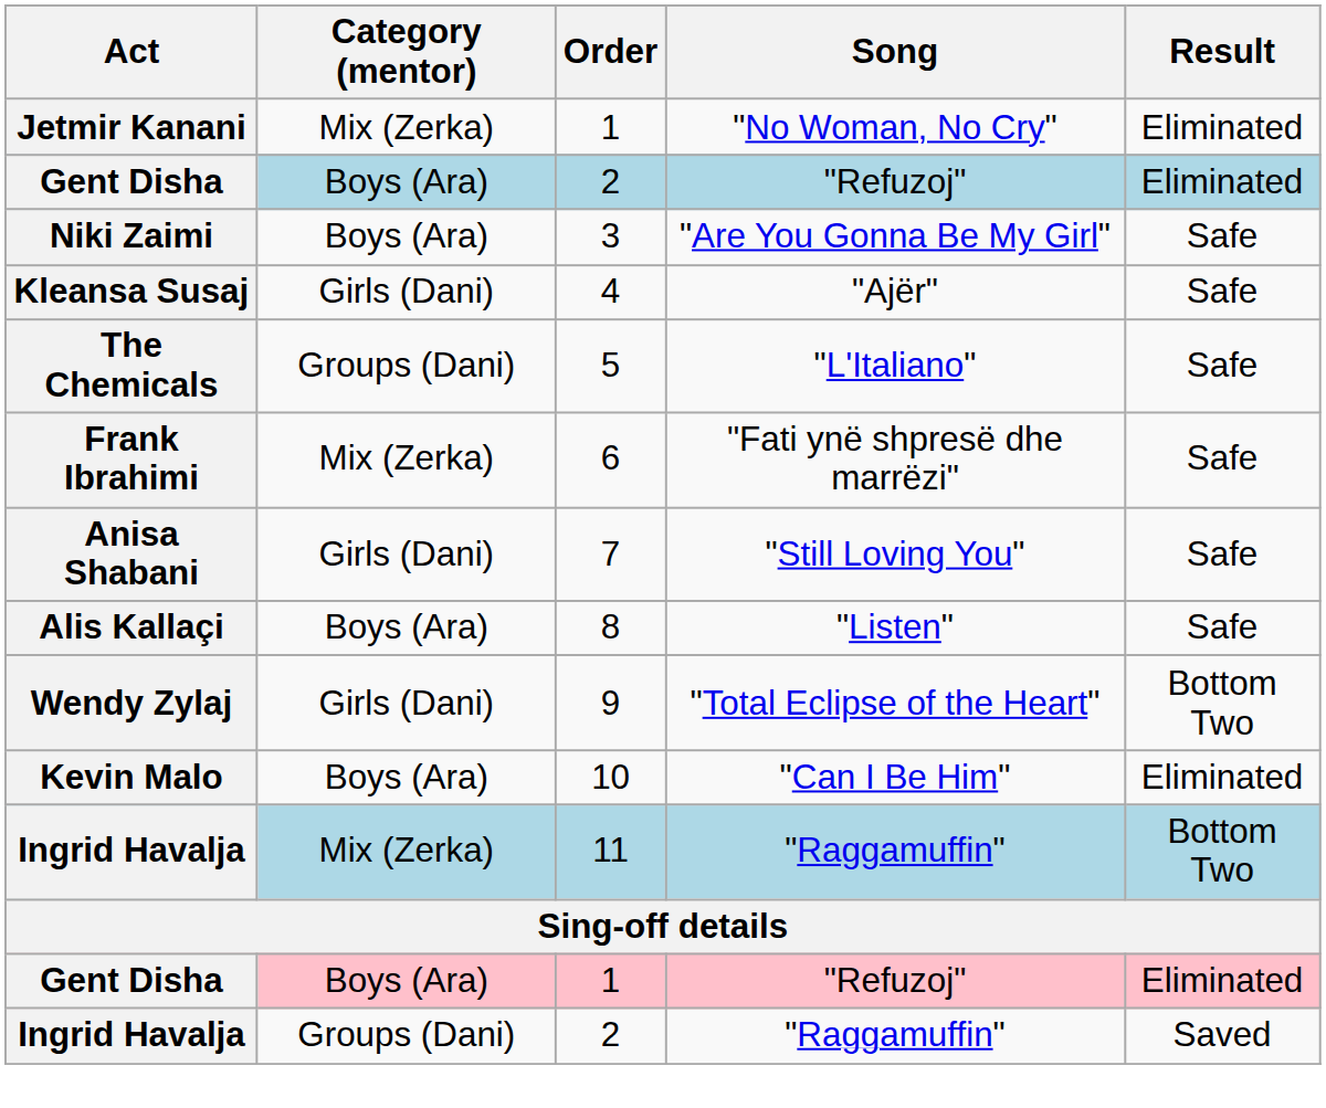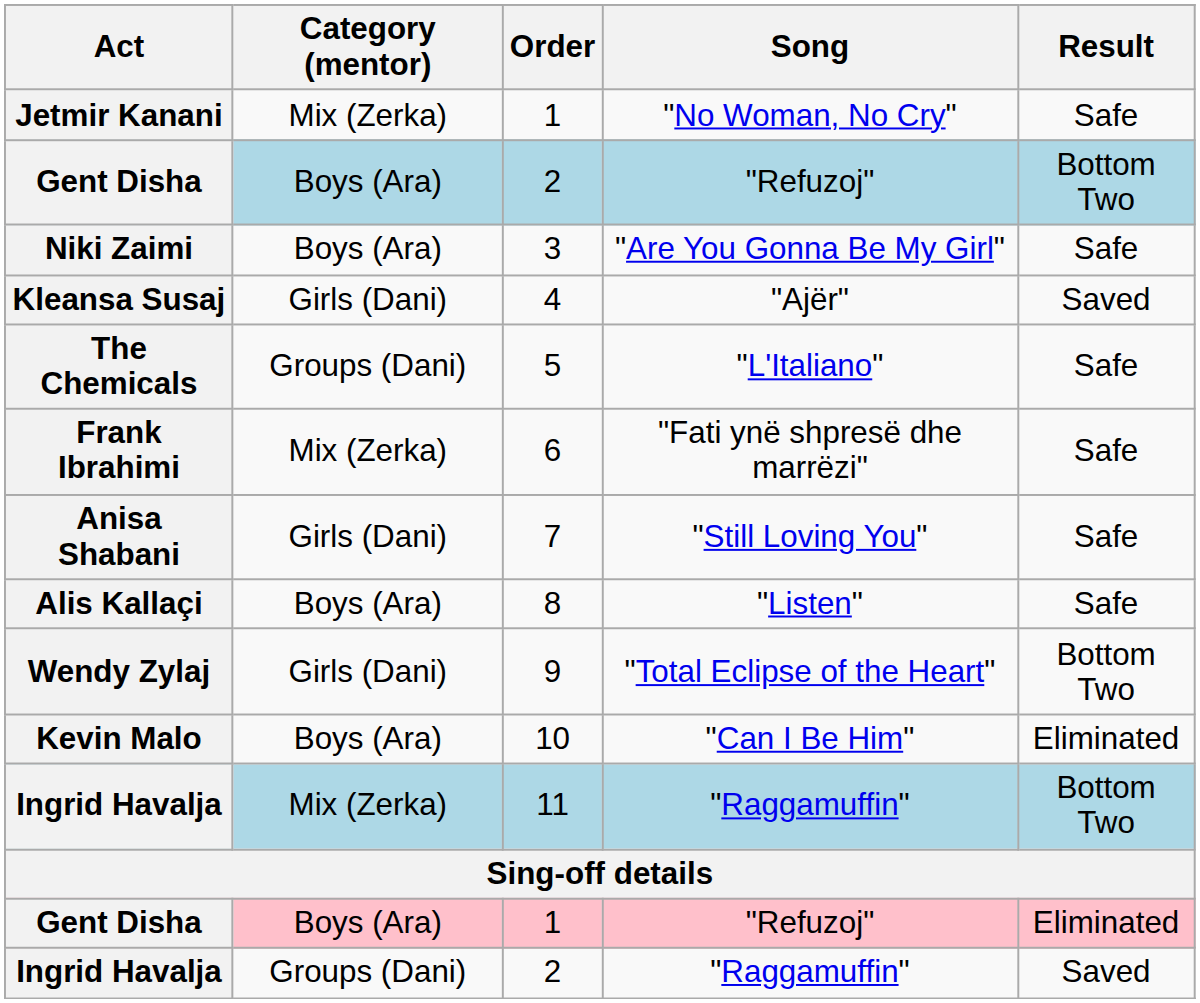 <table class="wikitable plainrowheaders" style="text-align:center;">
 <tr>
 <th scope="col">Act</th>
 <th scope="col">Category (mentor)</th>
 <th scope="col">Order</th>
 <th scope="col">Song</th>
 <th scope="col">Result</th>
 </tr>
 <tr>
 <th scope="row">Jetmir Kanani</th>
 <td>Mix (Zerka)</td>
 <td>1</td>
 <td>"<a href='#'>No Woman, No Cry</a>"</td>
-<td>Eliminated</td>
+<td>Safe</td>
 </tr>
 <tr style="background:lightblue;">
 <th scope="row">Gent Disha</th>
 <td>Boys (Ara)</td>
 <td>2</td>
 <td>"Refuzoj"</td>
-<td>Eliminated</td>
+<td>Bottom Two</td>
 </tr>
 <tr>
 <th scope="row">Niki Zaimi</th>
 <td>Boys (Ara)</td>
 <td>3</td>
 <td>"<a href='#'>Are You Gonna Be My Girl</a>"</td>
 <td>Safe</td>
 </tr>
 <tr>
 <th scope="row">Kleansa Susaj</th>
 <td>Girls (Dani)</td>
 <td>4</td>
 <td>"Ajër"</td>
-<td>Safe</td>
+<td>Saved</td>
 </tr>
 <tr>
 <th scope="row">The Chemicals</th>
 <td>Groups (Dani)</td>
 <td>5</td>
 <td>"<a href='#'>L'Italiano</a>"</td>
 <td>Safe</td>
 </tr>
 <tr>
 <th scope="row">Frank Ibrahimi</th>
 <td>Mix (Zerka)</td>
 <td>6</td>
 <td>"Fati ynë shpresë dhe marrëzi"</td>
 <td>Safe</td>
 </tr>
 <tr>
 <th scope="row">Anisa Shabani</th>
 <td>Girls (Dani)</td>
 <td>7</td>
 <td>"<a href='#'>Still Loving You</a>"</td>
 <td>Safe</td>
 </tr>
 <tr>
 <th scope="row">Alis Kallaçi</th>
 <td>Boys (Ara)</td>
 <td>8</td>
 <td>"<a href='#'>Listen</a>"</td>
 <td>Safe</td>
 </tr>
 <tr>
 <th scope="row">Wendy Zylaj</th>
 <td>Girls (Dani)</td>
 <td>9</td>
 <td>"<a href='#'>Total Eclipse of the Heart</a>"</td>
 <td>Bottom Two</td>
 </tr>
 <tr>
 <th scope="row">Kevin Malo</th>
 <td>Boys (Ara)</td>
 <td>10</td>
 <td>"<a href='#'>Can I Be Him</a>"</td>
 <td>Eliminated</td>
 </tr>
 <tr style="background:lightblue;">
 <th scope="row">Ingrid Havalja</th>
 <td>Mix (Zerka)</td>
 <td>11</td>
 <td>"<a href='#'>Raggamuffin</a>"</td>
 <td>Bottom Two</td>
 </tr>
 <tr>
 <th colspan="5">Sing-off details</th>
 </tr>
 <tr style="background:pink;">
 <th scope="row">Gent Disha</th>
 <td>Boys (Ara)</td>
 <td>1</td>
 <td>"Refuzoj"</td>
 <td>Eliminated</td>
 </tr>
 <tr>
 <th scope="row">Ingrid Havalja</th>
 <td>Groups (Dani)</td>
 <td>2</td>
 <td>"<a href='#'>Raggamuffin</a>"</td>
 <td>Saved</td>
 </tr>
 <tr>
 </tr>
 </table>
